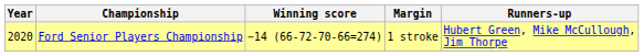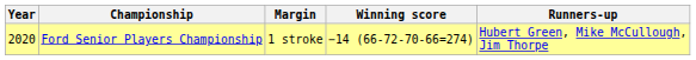 <table class="wikitable">
 <tr>
 <th>Year</th>
 <th>Championship</th>
+<th>Margin</th>
 <th>Winning score</th>
-<th>Margin</th>
 <th>Runners-up</th>
 </tr>
 <tr style="background:#FFFF99;">
 <td>2020</td>
 <td><a href='#'>Ford Senior Players Championship</a></td>
+<td>1 stroke</td>
 <td>−14 (66-72-70-66=274)</td>
-<td>1 stroke</td>
 <td> <a href='#'>Hubert Green</a>,  <a href='#'>Mike McCullough</a>,<br> <a href='#'>Jim Thorpe</a></td>
 </tr>
 </table>
